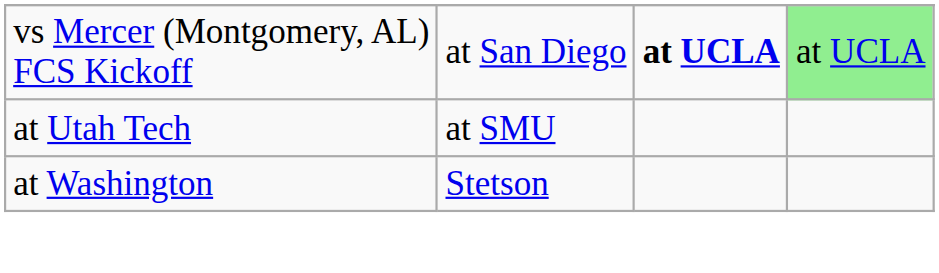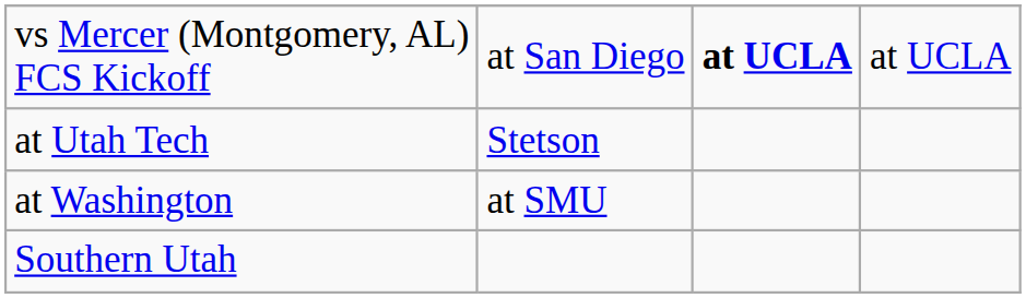 <table class="wikitable">
 <tr>
 </tr>
 <tr>
 <td>vs <a href='#'>Mercer</a> (Montgomery, AL)<br><a href='#'>FCS Kickoff</a></td>
 <td>at <a href='#'>San Diego</a></td>
 <td><strong>at <a href='#'>UCLA</a></strong></td>
-<td style="background: lightgreen;">at <a href='#'>UCLA</a></td>
+<td>at <a href='#'>UCLA</a></td>
 </tr>
 <tr>
 <td>at <a href='#'>Utah Tech</a></td>
+<td><a href='#'>Stetson</a></td>
+<td></td>
+<td></td>
+</tr>
+<tr>
+<td>at <a href='#'>Washington</a></td>
 <td>at <a href='#'>SMU</a></td>
 <td></td>
 <td></td>
 </tr>
 <tr>
-<td>at <a href='#'>Washington</a></td>
-<td><a href='#'>Stetson</a></td>
+<td><a href='#'>Southern Utah</a></td>
+<td></td>
 <td></td>
 <td></td>
 </tr>
 </table>
